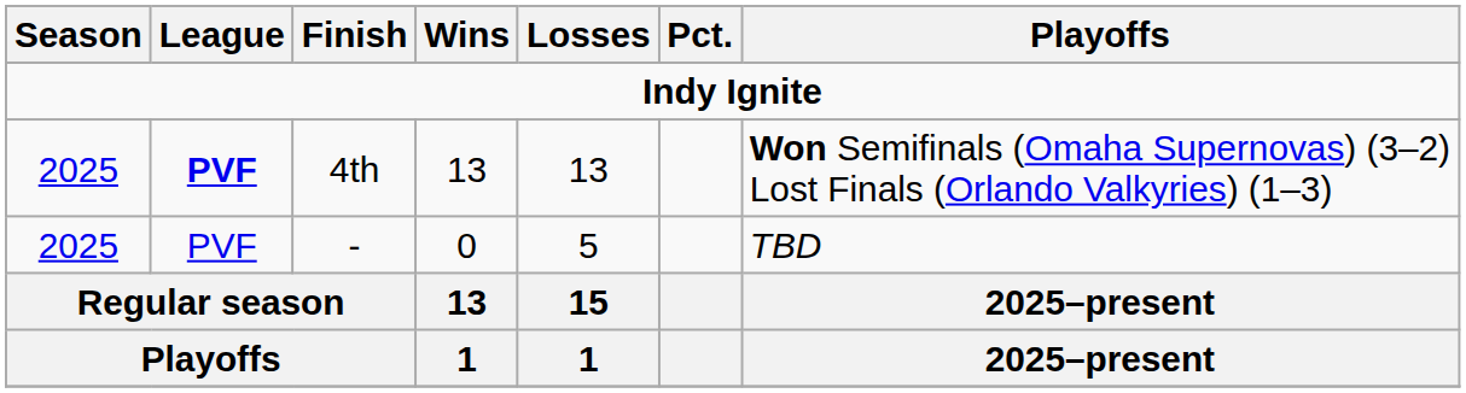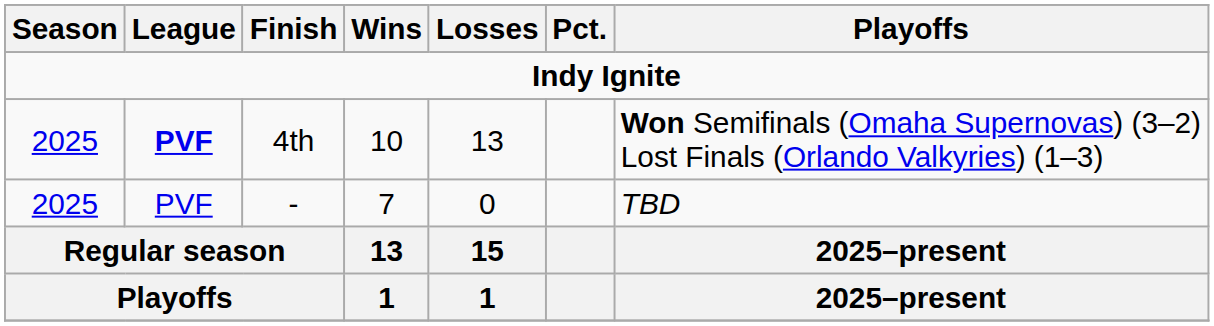 <table class="wikitable" style="font-size:95%; text-align:center">
 <tr>
 <th>Season</th>
 <th>League</th>
 <th>Finish</th>
 <th>Wins</th>
 <th>Losses</th>
 <th>Pct.</th>
 <th>Playoffs</th>
 </tr>
 <tr>
 <td colspan=9 align=center><strong>Indy Ignite</strong></td>
 </tr>
 <tr>
 <td><a href='#'>2025</a></td>
 <td><strong><a href='#'>PVF</a></strong></td>
 <td>4th</td>
-<td>13</td>
+<td>10</td>
 <td>13</td>
 <td></td>
 <td align=left><strong>Won</strong> Semifinals (<a href='#'>Omaha Supernovas</a>) (3–2)<br>Lost Finals (<a href='#'>Orlando Valkyries</a>) (1–3)</td>
 </tr>
 <tr>
 <td><a href='#'>2025</a></td>
 <td><a href='#'>PVF</a></td>
 <td>-</td>
+<td>7</td>
 <td>0</td>
-<td>5</td>
 <td></td>
 <td align=left><em>TBD</em></td>
 </tr>
 <tr>
 <th colspan=3>Regular season</th>
 <th>13</th>
 <th>15</th>
 <th></th>
 <th colspan=2>2025–present</th>
 </tr>
 <tr>
 <th colspan=3>Playoffs</th>
 <th>1</th>
 <th>1</th>
 <th></th>
 <th colspan=2>2025–present</th>
 </tr>
 <tr>
 </tr>
 </table>
